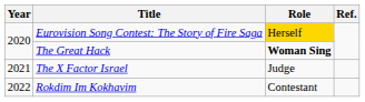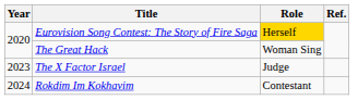 <table class="wikitable">
 <tr>
 <th>Year</th>
 <th>Title</th>
 <th>Role</th>
 <th>Ref.</th>
 </tr>
 <tr>
 <td rowspan="2">2020</td>
 <td><em><a href='#'>Eurovision Song Contest: The Story of Fire Saga</a></em></td>
 <td style="background: gold;">Herself</td>
 <td rowspan="2"></td>
 </tr>
 <tr>
 <td><em><a href='#'>The Great Hack</a></em></td>
-<td><strong>Woman Sing</strong></td>
+<td>Woman Sing</td>
 </tr>
 <tr>
-<td>2021</td>
+<td>2023</td>
 <td><em><a href='#'>The X Factor Israel</a></em></td>
 <td>Judge</td>
 <td></td>
 </tr>
 <tr>
-<td>2022</td>
+<td>2024</td>
 <td><em><a href='#'>Rokdim Im Kokhavim</a></em></td>
 <td>Contestant</td>
 </tr>
 </table>
